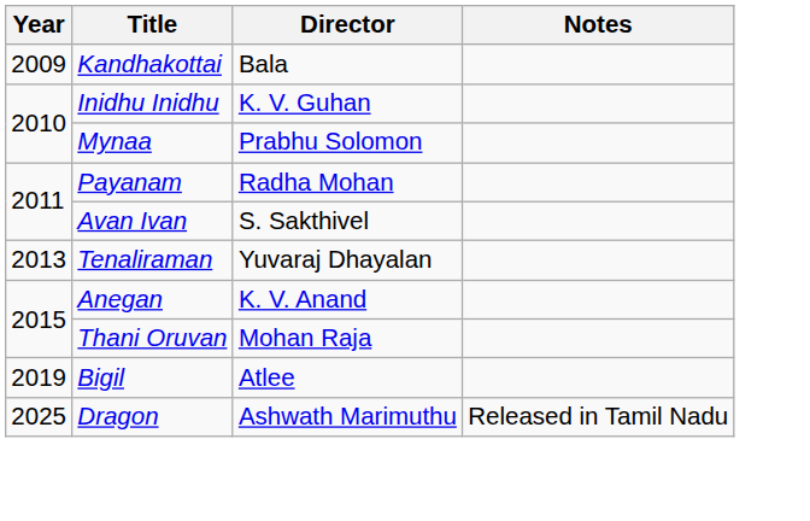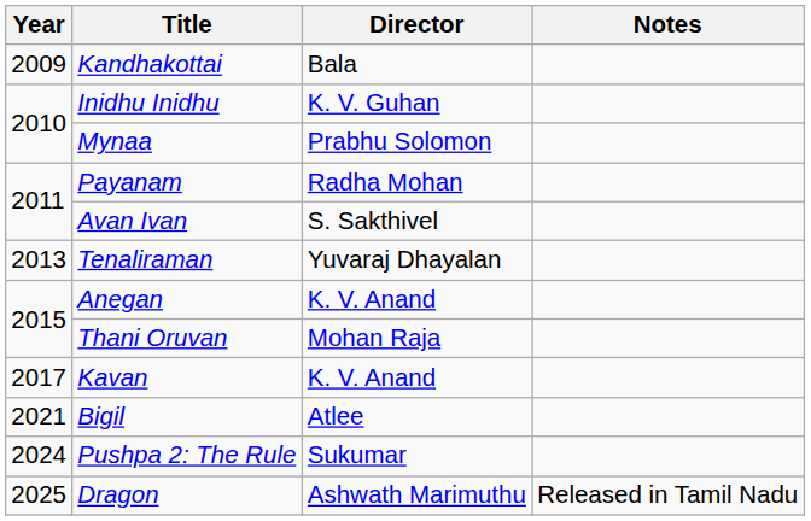 <table class="wikitable sortable">
 <tr>
 <th scope="col">Year</th>
 <th scope="col">Title</th>
 <th scope="col">Director</th>
 <th scope="col" class="unsortable">Notes</th>
 </tr>
 <tr>
 <td>2009</td>
 <td><em><a href='#'>Kandhakottai</a></em></td>
 <td>Bala</td>
 <td></td>
 </tr>
 <tr>
 <td rowspan="2">2010</td>
 <td><em><a href='#'>Inidhu Inidhu</a></em></td>
 <td><a href='#'>K. V. Guhan</a></td>
 <td></td>
 </tr>
 <tr>
 <td><em><a href='#'>Mynaa</a></em></td>
 <td><a href='#'>Prabhu Solomon</a></td>
 <td></td>
 </tr>
 <tr>
 <td rowspan="2">2011</td>
 <td><em><a href='#'>Payanam</a></em></td>
 <td><a href='#'>Radha Mohan</a></td>
 <td></td>
 </tr>
 <tr>
 <td><em><a href='#'>Avan Ivan</a></em></td>
 <td>S. Sakthivel</td>
 <td></td>
 </tr>
 <tr>
 <td>2013</td>
 <td><em><a href='#'>Tenaliraman</a></em></td>
 <td>Yuvaraj Dhayalan</td>
 <td></td>
 </tr>
 <tr>
 <td rowspan="2">2015</td>
 <td><em><a href='#'>Anegan</a></em></td>
 <td><a href='#'>K. V. Anand</a></td>
 <td></td>
 </tr>
 <tr>
 <td><em><a href='#'>Thani Oruvan</a></em></td>
 <td><a href='#'>Mohan Raja</a></td>
 <td></td>
 </tr>
 <tr>
-<td rowspan = "1">2019</td>
+<td rowspan="1">2017</td>
+<td><em><a href='#'>Kavan</a></em></td>
+<td><a href='#'>K. V. Anand</a></td>
+<td></td>
+</tr>
+<tr>
+<td rowspan = "1">2021</td>
 <td><em><a href='#'>Bigil</a></em></td>
 <td><a href='#'>Atlee</a></td>
+<td></td>
+</tr>
+<tr>
+<td>2024</td>
+<td><em><a href='#'>Pushpa 2: The Rule</a></em></td>
+<td><a href='#'>Sukumar</a></td>
 <td></td>
 </tr>
 <tr>
 <td>2025</td>
 <td><em><a href='#'>Dragon</a></em></td>
 <td><a href='#'>Ashwath Marimuthu</a></td>
 <td>Released in Tamil Nadu</td>
 </tr>
 </table>
